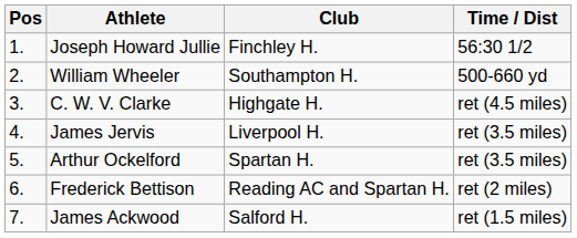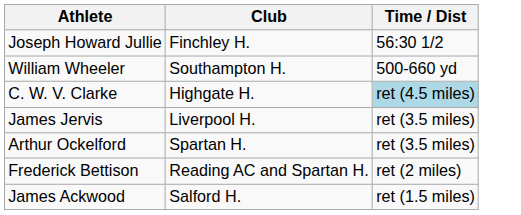 <table class="wikitable">
 <tr>
-<th>Pos</th>
 <th>Athlete</th>
 <th>Club</th>
 <th>Time / Dist</th>
 </tr>
 <tr>
-<td>1.</td>
 <td>Joseph Howard Jullie</td>
 <td>Finchley H.</td>
 <td>56:30 1/2</td>
 </tr>
 <tr>
-<td>2.</td>
 <td>William Wheeler</td>
 <td>Southampton H.</td>
 <td>500-660 yd</td>
 </tr>
 <tr>
-<td>3.</td>
 <td>C. W. V. Clarke</td>
 <td>Highgate H.</td>
-<td>ret (4.5 miles)</td>
+<td style="background: lightblue;">ret (4.5 miles)</td>
 </tr>
 <tr>
-<td>4.</td>
 <td>James Jervis</td>
 <td>Liverpool H.</td>
 <td>ret (3.5 miles)</td>
 </tr>
 <tr>
-<td>5.</td>
 <td>Arthur Ockelford</td>
 <td>Spartan H.</td>
 <td>ret (3.5 miles)</td>
 </tr>
 <tr>
-<td>6.</td>
 <td>Frederick Bettison</td>
 <td>Reading AC and Spartan H.</td>
 <td>ret (2 miles)</td>
 </tr>
 <tr>
-<td>7.</td>
 <td>James Ackwood</td>
 <td>Salford H.</td>
 <td>ret (1.5 miles)</td>
 </tr>
 </table>
